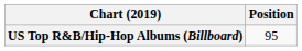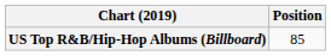 <table class="wikitable plainrowheaders" style="text-align:center">
 <tr>
 <th scope="col">Chart (2019)</th>
 <th scope="col">Position</th>
 </tr>
 <tr>
 <th scope="row">US Top R&B/Hip-Hop Albums (<em>Billboard</em>)</th>
-<td>95</td>
+<td>85</td>
 </tr>
 </table>
